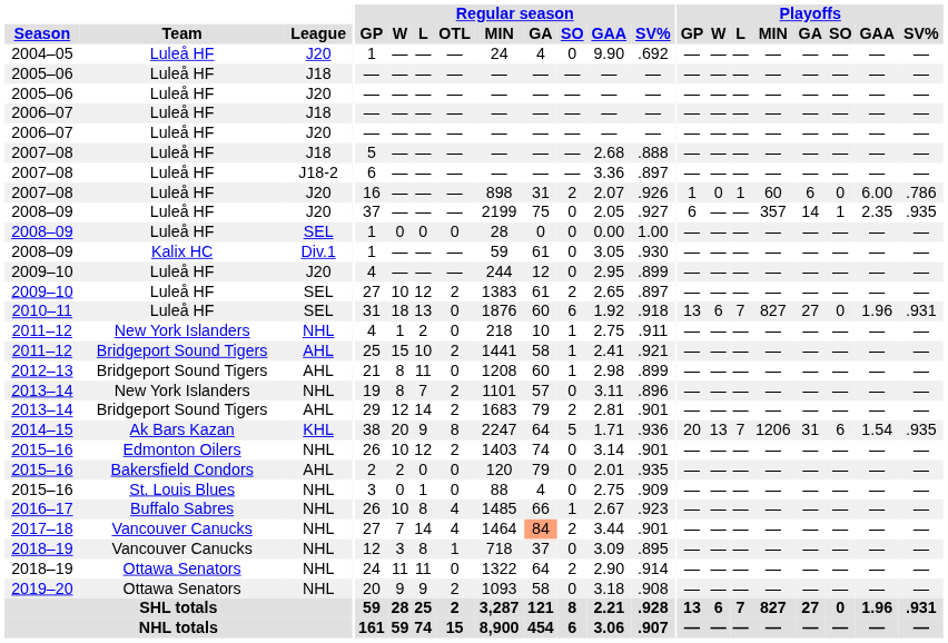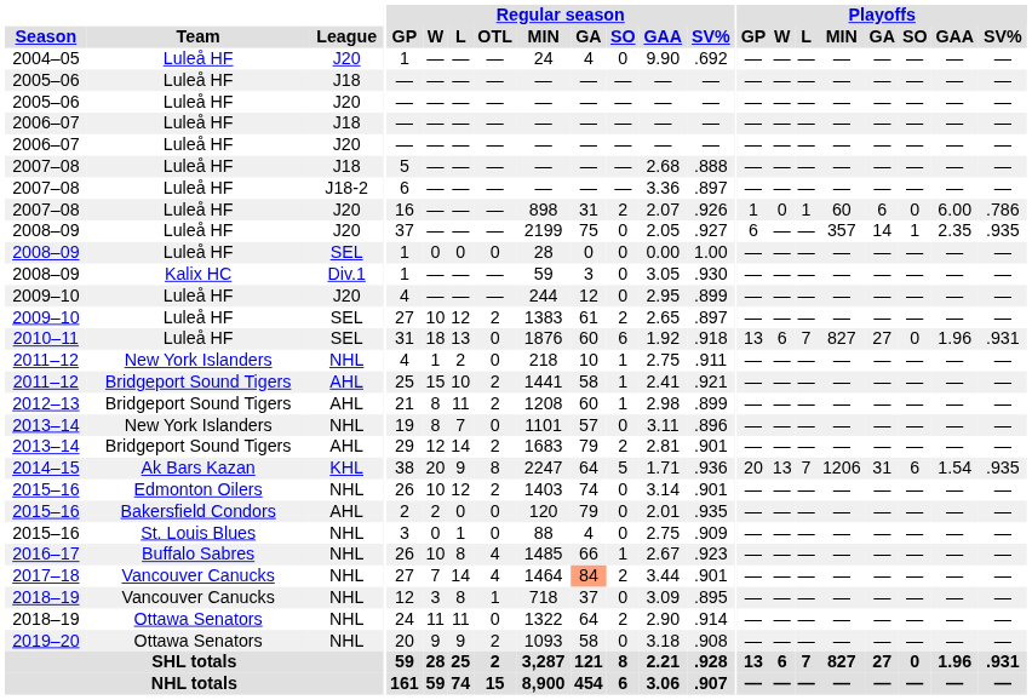 <table border="0" cellpadding="1" cellspacing="0" style="width:75%; text-align:center;">
 <tr bgcolor="#e0e0e0">
 <th colspan="3" bgcolor="#ffffff"></th>
 <th rowspan="99" bgcolor="#ffffff"></th>
 <th colspan="9" bgcolor="#e0e0e0"><a href='#'>Regular season</a></th>
 <th rowspan="99" bgcolor="#ffffff"></th>
 <th colspan="8" bgcolor="#e0e0e0"><a href='#'>Playoffs</a></th>
 </tr>
 <tr bgcolor="#e0e0e0">
 <th><a href='#'>Season</a></th>
 <th>Team</th>
 <th>League</th>
 <th>GP</th>
 <th>W</th>
 <th>L</th>
 <th>OTL</th>
 <th>MIN</th>
 <th>GA</th>
 <th><a href='#'>SO</a></th>
 <th><a href='#'>GAA</a></th>
 <th><a href='#'>SV%</a></th>
 <th>GP</th>
 <th>W</th>
 <th>L</th>
 <th>MIN</th>
 <th>GA</th>
 <th>SO</th>
 <th>GAA</th>
 <th>SV%</th>
 </tr>
 <tr>
 <td>2004–05</td>
 <td><a href='#'>Luleå HF</a></td>
 <td><a href='#'>J20</a></td>
 <td>1</td>
 <td>—</td>
 <td>—</td>
 <td>—</td>
 <td>24</td>
 <td>4</td>
 <td>0</td>
 <td>9.90</td>
 <td>.692</td>
 <td>—</td>
 <td>—</td>
 <td>—</td>
 <td>—</td>
 <td>—</td>
 <td>—</td>
 <td>—</td>
 <td>—</td>
 </tr>
 <tr bgcolor="#f0f0f0">
 <td>2005–06</td>
 <td>Luleå HF</td>
 <td>J18</td>
 <td>—</td>
 <td>—</td>
 <td>—</td>
 <td>—</td>
 <td>—</td>
 <td>—</td>
 <td>—</td>
 <td>—</td>
 <td>—</td>
 <td>—</td>
 <td>—</td>
 <td>—</td>
 <td>—</td>
 <td>—</td>
 <td>—</td>
 <td>—</td>
 <td>—</td>
 </tr>
 <tr>
 <td>2005–06</td>
 <td>Luleå HF</td>
 <td>J20</td>
 <td>—</td>
 <td>—</td>
 <td>—</td>
 <td>—</td>
 <td>—</td>
 <td>—</td>
 <td>—</td>
 <td>—</td>
 <td>—</td>
 <td>—</td>
 <td>—</td>
 <td>—</td>
 <td>—</td>
 <td>—</td>
 <td>—</td>
 <td>—</td>
 <td>—</td>
 </tr>
 <tr bgcolor="#f0f0f0">
 <td>2006–07</td>
 <td>Luleå HF</td>
 <td>J18</td>
 <td>—</td>
 <td>—</td>
 <td>—</td>
 <td>—</td>
 <td>—</td>
 <td>—</td>
 <td>—</td>
 <td>—</td>
 <td>—</td>
 <td>—</td>
 <td>—</td>
 <td>—</td>
 <td>—</td>
 <td>—</td>
 <td>—</td>
 <td>—</td>
 <td>—</td>
 </tr>
 <tr>
 <td>2006–07</td>
 <td>Luleå HF</td>
 <td>J20</td>
 <td>—</td>
 <td>—</td>
 <td>—</td>
 <td>—</td>
 <td>—</td>
 <td>—</td>
 <td>—</td>
 <td>—</td>
 <td>—</td>
 <td>—</td>
 <td>—</td>
 <td>—</td>
 <td>—</td>
 <td>—</td>
 <td>—</td>
 <td>—</td>
 <td>—</td>
 </tr>
 <tr bgcolor="#f0f0f0">
 <td>2007–08</td>
 <td>Luleå HF</td>
 <td>J18</td>
 <td>5</td>
 <td>—</td>
 <td>—</td>
 <td>—</td>
 <td>—</td>
 <td>—</td>
 <td>—</td>
 <td>2.68</td>
 <td>.888</td>
 <td>—</td>
 <td>—</td>
 <td>—</td>
 <td>—</td>
 <td>—</td>
 <td>—</td>
 <td>—</td>
 <td>—</td>
 </tr>
 <tr>
 <td>2007–08</td>
 <td>Luleå HF</td>
 <td>J18-2</td>
 <td>6</td>
 <td>—</td>
 <td>—</td>
 <td>—</td>
 <td>—</td>
 <td>—</td>
 <td>—</td>
 <td>3.36</td>
 <td>.897</td>
 <td>—</td>
 <td>—</td>
 <td>—</td>
 <td>—</td>
 <td>—</td>
 <td>—</td>
 <td>—</td>
 <td>—</td>
 </tr>
 <tr bgcolor="#f0f0f0">
 <td>2007–08</td>
 <td>Luleå HF</td>
 <td>J20</td>
 <td>16</td>
 <td>—</td>
 <td>—</td>
 <td>—</td>
 <td>898</td>
 <td>31</td>
 <td>2</td>
 <td>2.07</td>
 <td>.926</td>
 <td>1</td>
 <td>0</td>
 <td>1</td>
 <td>60</td>
 <td>6</td>
 <td>0</td>
 <td>6.00</td>
 <td>.786</td>
 </tr>
 <tr>
 <td>2008–09</td>
 <td>Luleå HF</td>
 <td>J20</td>
 <td>37</td>
 <td>—</td>
 <td>—</td>
 <td>—</td>
 <td>2199</td>
 <td>75</td>
 <td>0</td>
 <td>2.05</td>
 <td>.927</td>
 <td>6</td>
 <td>—</td>
 <td>—</td>
 <td>357</td>
 <td>14</td>
 <td>1</td>
 <td>2.35</td>
 <td>.935</td>
 </tr>
 <tr bgcolor="#f0f0f0">
 <td><a href='#'>2008–09</a></td>
 <td>Luleå HF</td>
 <td><a href='#'>SEL</a></td>
 <td>1</td>
 <td>0</td>
 <td>0</td>
 <td>0</td>
 <td>28</td>
 <td>0</td>
 <td>0</td>
 <td>0.00</td>
 <td>1.00</td>
 <td>—</td>
 <td>—</td>
 <td>—</td>
 <td>—</td>
 <td>—</td>
 <td>—</td>
 <td>—</td>
 <td>—</td>
 </tr>
 <tr>
 <td>2008–09</td>
 <td><a href='#'>Kalix HC</a></td>
 <td><a href='#'>Div.1</a></td>
 <td>1</td>
 <td>—</td>
 <td>—</td>
 <td>—</td>
 <td>59</td>
-<td>61</td>
+<td>3</td>
 <td>0</td>
 <td>3.05</td>
 <td>.930</td>
 <td>—</td>
 <td>—</td>
 <td>—</td>
 <td>—</td>
 <td>—</td>
 <td>—</td>
 <td>—</td>
 <td>—</td>
 </tr>
 <tr bgcolor="#f0f0f0">
 <td>2009–10</td>
 <td>Luleå HF</td>
 <td>J20</td>
 <td>4</td>
 <td>—</td>
 <td>—</td>
 <td>—</td>
 <td>244</td>
 <td>12</td>
 <td>0</td>
 <td>2.95</td>
 <td>.899</td>
 <td>—</td>
 <td>—</td>
 <td>—</td>
 <td>—</td>
 <td>—</td>
 <td>—</td>
 <td>—</td>
 <td>—</td>
 </tr>
 <tr>
 <td><a href='#'>2009–10</a></td>
 <td>Luleå HF</td>
 <td>SEL</td>
 <td>27</td>
 <td>10</td>
 <td>12</td>
 <td>2</td>
 <td>1383</td>
 <td>61</td>
 <td>2</td>
 <td>2.65</td>
 <td>.897</td>
 <td>—</td>
 <td>—</td>
 <td>—</td>
 <td>—</td>
 <td>—</td>
 <td>—</td>
 <td>—</td>
 <td>—</td>
 </tr>
 <tr bgcolor="#f0f0f0">
 <td><a href='#'>2010–11</a></td>
 <td>Luleå HF</td>
 <td>SEL</td>
 <td>31</td>
 <td>18</td>
 <td>13</td>
 <td>0</td>
 <td>1876</td>
 <td>60</td>
 <td>6</td>
 <td>1.92</td>
 <td>.918</td>
 <td>13</td>
 <td>6</td>
 <td>7</td>
 <td>827</td>
 <td>27</td>
 <td>0</td>
 <td>1.96</td>
 <td>.931</td>
 </tr>
 <tr>
 <td><a href='#'>2011–12</a></td>
 <td><a href='#'>New York Islanders</a></td>
 <td><a href='#'>NHL</a></td>
 <td>4</td>
 <td>1</td>
 <td>2</td>
 <td>0</td>
 <td>218</td>
 <td>10</td>
 <td>1</td>
 <td>2.75</td>
 <td>.911</td>
 <td>—</td>
 <td>—</td>
 <td>—</td>
 <td>—</td>
 <td>—</td>
 <td>—</td>
 <td>—</td>
 <td>—</td>
 </tr>
 <tr bgcolor="#f0f0f0">
 <td><a href='#'>2011–12</a></td>
 <td><a href='#'>Bridgeport Sound Tigers</a></td>
 <td><a href='#'>AHL</a></td>
 <td>25</td>
 <td>15</td>
 <td>10</td>
 <td>2</td>
 <td>1441</td>
 <td>58</td>
 <td>1</td>
 <td>2.41</td>
 <td>.921</td>
 <td>—</td>
 <td>—</td>
 <td>—</td>
 <td>—</td>
 <td>—</td>
 <td>—</td>
 <td>—</td>
 <td>—</td>
 </tr>
 <tr>
 <td><a href='#'>2012–13</a></td>
 <td>Bridgeport Sound Tigers</td>
 <td>AHL</td>
 <td>21</td>
 <td>8</td>
 <td>11</td>
-<td>0</td>
+<td>2</td>
 <td>1208</td>
 <td>60</td>
 <td>1</td>
 <td>2.98</td>
 <td>.899</td>
 <td>—</td>
 <td>—</td>
 <td>—</td>
 <td>—</td>
 <td>—</td>
 <td>—</td>
 <td>—</td>
 <td>—</td>
 </tr>
 <tr bgcolor="#f0f0f0">
 <td><a href='#'>2013–14</a></td>
 <td>New York Islanders</td>
 <td>NHL</td>
 <td>19</td>
 <td>8</td>
 <td>7</td>
-<td>2</td>
+<td>0</td>
 <td>1101</td>
 <td>57</td>
 <td>0</td>
 <td>3.11</td>
 <td>.896</td>
 <td>—</td>
 <td>—</td>
 <td>—</td>
 <td>—</td>
 <td>—</td>
 <td>—</td>
 <td>—</td>
 <td>—</td>
 </tr>
 <tr>
 <td><a href='#'>2013–14</a></td>
 <td>Bridgeport Sound Tigers</td>
 <td>AHL</td>
 <td>29</td>
 <td>12</td>
 <td>14</td>
 <td>2</td>
 <td>1683</td>
 <td>79</td>
 <td>2</td>
 <td>2.81</td>
 <td>.901</td>
 <td>—</td>
 <td>—</td>
 <td>—</td>
 <td>—</td>
 <td>—</td>
 <td>—</td>
 <td>—</td>
 <td>—</td>
 </tr>
 <tr bgcolor="#f0f0f0">
 <td><a href='#'>2014–15</a></td>
 <td><a href='#'>Ak Bars Kazan</a></td>
 <td><a href='#'>KHL</a></td>
 <td>38</td>
 <td>20</td>
 <td>9</td>
 <td>8</td>
 <td>2247</td>
 <td>64</td>
 <td>5</td>
 <td>1.71</td>
 <td>.936</td>
 <td>20</td>
 <td>13</td>
 <td>7</td>
 <td>1206</td>
 <td>31</td>
 <td>6</td>
 <td>1.54</td>
 <td>.935</td>
 </tr>
 <tr>
 <td><a href='#'>2015–16</a></td>
 <td><a href='#'>Edmonton Oilers</a></td>
 <td>NHL</td>
 <td>26</td>
 <td>10</td>
 <td>12</td>
 <td>2</td>
 <td>1403</td>
 <td>74</td>
 <td>0</td>
 <td>3.14</td>
 <td>.901</td>
 <td>—</td>
 <td>—</td>
 <td>—</td>
 <td>—</td>
 <td>—</td>
 <td>—</td>
 <td>—</td>
 <td>—</td>
 </tr>
 <tr bgcolor="#f0f0f0">
 <td><a href='#'>2015–16</a></td>
 <td><a href='#'>Bakersfield Condors</a></td>
 <td>AHL</td>
 <td>2</td>
 <td>2</td>
 <td>0</td>
 <td>0</td>
 <td>120</td>
 <td>79</td>
 <td>0</td>
 <td>2.01</td>
 <td>.935</td>
 <td>—</td>
 <td>—</td>
 <td>—</td>
 <td>—</td>
 <td>—</td>
 <td>—</td>
 <td>—</td>
 <td>—</td>
 </tr>
 <tr>
 <td>2015–16</td>
 <td><a href='#'>St. Louis Blues</a></td>
 <td>NHL</td>
 <td>3</td>
 <td>0</td>
 <td>1</td>
 <td>0</td>
 <td>88</td>
 <td>4</td>
 <td>0</td>
 <td>2.75</td>
 <td>.909</td>
 <td>—</td>
 <td>—</td>
 <td>—</td>
 <td>—</td>
 <td>—</td>
 <td>—</td>
 <td>—</td>
 <td>—</td>
 </tr>
 <tr bgcolor="#f0f0f0">
 <td><a href='#'>2016–17</a></td>
 <td><a href='#'>Buffalo Sabres</a></td>
 <td>NHL</td>
 <td>26</td>
 <td>10</td>
 <td>8</td>
 <td>4</td>
 <td>1485</td>
 <td>66</td>
 <td>1</td>
 <td>2.67</td>
 <td>.923</td>
 <td>—</td>
 <td>—</td>
 <td>—</td>
 <td>—</td>
 <td>—</td>
 <td>—</td>
 <td>—</td>
 <td>—</td>
 </tr>
 <tr>
 <td><a href='#'>2017–18</a></td>
 <td><a href='#'>Vancouver Canucks</a></td>
 <td>NHL</td>
 <td>27</td>
 <td>7</td>
 <td>14</td>
 <td>4</td>
 <td>1464</td>
 <td style="background: lightsalmon;">84</td>
 <td>2</td>
 <td>3.44</td>
 <td>.901</td>
 <td>—</td>
 <td>—</td>
 <td>—</td>
 <td>—</td>
 <td>—</td>
 <td>—</td>
 <td>—</td>
 <td>—</td>
 </tr>
 <tr bgcolor="#f0f0f0">
 <td><a href='#'>2018–19</a></td>
 <td>Vancouver Canucks</td>
 <td>NHL</td>
 <td>12</td>
 <td>3</td>
 <td>8</td>
 <td>1</td>
 <td>718</td>
 <td>37</td>
 <td>0</td>
 <td>3.09</td>
 <td>.895</td>
 <td>—</td>
 <td>—</td>
 <td>—</td>
 <td>—</td>
 <td>—</td>
 <td>—</td>
 <td>—</td>
 <td>—</td>
 </tr>
 <tr>
 <td>2018–19</td>
 <td><a href='#'>Ottawa Senators</a></td>
 <td>NHL</td>
 <td>24</td>
 <td>11</td>
 <td>11</td>
 <td>0</td>
 <td>1322</td>
 <td>64</td>
 <td>2</td>
 <td>2.90</td>
 <td>.914</td>
 <td>—</td>
 <td>—</td>
 <td>—</td>
 <td>—</td>
 <td>—</td>
 <td>—</td>
 <td>—</td>
 <td>—</td>
 </tr>
 <tr bgcolor="#f0f0f0">
 <td><a href='#'>2019–20</a></td>
 <td>Ottawa Senators</td>
 <td>NHL</td>
 <td>20</td>
 <td>9</td>
 <td>9</td>
 <td>2</td>
 <td>1093</td>
 <td>58</td>
 <td>0</td>
 <td>3.18</td>
 <td>.908</td>
 <td>—</td>
 <td>—</td>
 <td>—</td>
 <td>—</td>
 <td>—</td>
 <td>—</td>
 <td>—</td>
 <td>—</td>
 </tr>
 <tr bgcolor="#e0e0e0">
 <th colspan="3">SHL totals</th>
 <th>59</th>
 <th>28</th>
 <th>25</th>
 <th>2</th>
 <th>3,287</th>
 <th>121</th>
 <th>8</th>
 <th>2.21</th>
 <th>.928</th>
 <th>13</th>
 <th>6</th>
 <th>7</th>
 <th>827</th>
 <th>27</th>
 <th>0</th>
 <th>1.96</th>
 <th>.931</th>
 </tr>
 <tr bgcolor="#e0e0e0">
 <th colspan="3">NHL totals</th>
 <th>161</th>
 <th>59</th>
 <th>74</th>
 <th>15</th>
 <th>8,900</th>
 <th>454</th>
 <th>6</th>
 <th>3.06</th>
 <th>.907</th>
 <th>—</th>
 <th>—</th>
 <th>—</th>
 <th>—</th>
 <th>—</th>
 <th>—</th>
 <th>—</th>
 <th>—</th>
 </tr>
 </table>
